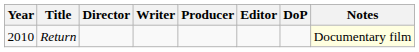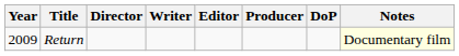 <table class="wikitable">
 <tr>
 <th>Year</th>
 <th>Title</th>
 <th>Director</th>
 <th>Writer</th>
+<th>Editor</th>
 <th>Producer</th>
-<th>Editor</th>
 <th>DoP</th>
 <th>Notes</th>
 </tr>
 <tr>
-<td>2010</td>
+<td>2009</td>
 <td><em>Return</em></td>
 <td></td>
 <td></td>
 <td></td>
 <td></td>
 <td></td>
 <td style="background: lightyellow;">Documentary film</td>
 </tr>
 </table>
